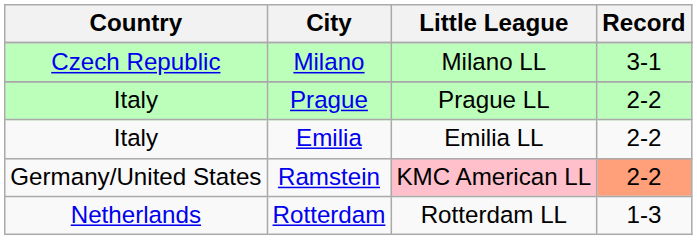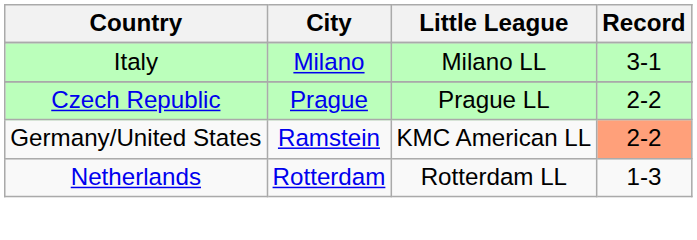 <table class="wikitable">
 <tr>
 <th>Country</th>
 <th>City</th>
 <th>Little League</th>
 <th>Record</th>
 </tr>
 <tr>
 </tr>
 <tr bgcolor=#bbffbb>
-<td align=center> <a href='#'>Czech Republic</a></td>
+<td align=center> Italy</td>
 <td align=center><a href='#'>Milano</a></td>
 <td align=center>Milano LL</td>
 <td align=center>3-1</td>
 </tr>
 <tr>
 </tr>
 <tr bgcolor=#bbffbb>
-<td align=center> Italy</td>
+<td align=center> <a href='#'>Czech Republic</a></td>
 <td align=center><a href='#'>Prague</a></td>
 <td align=center>Prague LL</td>
 <td align=center>2-2</td>
 </tr>
 <tr>
-<td align=center> Italy</td>
-<td align=center><a href='#'>Emilia</a></td>
-<td align=center>Emilia LL</td>
-<td align=center>2-2</td>
-</tr>
-<tr>
 <td align=center> Germany/United States</td>
 <td align=center><a href='#'>Ramstein</a></td>
-<td align=center style="background: pink;">KMC American LL</td>
+<td align=center>KMC American LL</td>
 <td align=center style="background: lightsalmon;">2-2</td>
 </tr>
 <tr>
 <td align=center> <a href='#'>Netherlands</a></td>
 <td align=center><a href='#'>Rotterdam</a></td>
 <td align=center>Rotterdam LL</td>
 <td align=center>1-3</td>
 </tr>
 </table>
